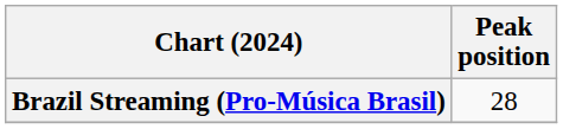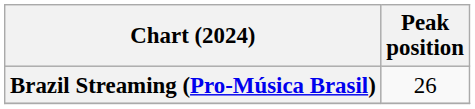 <table class="wikitable plainrowheaders" style="text-align:center">
 <tr>
 <th scope="col">Chart (2024)</th>
 <th scope="col">Peak<br>position</th>
 </tr>
 <tr>
 <th scope="row">Brazil Streaming (<a href='#'>Pro-Música Brasil</a>)</th>
-<td>28</td>
+<td>26</td>
 </tr>
 <tr>
 </tr>
 </table>
